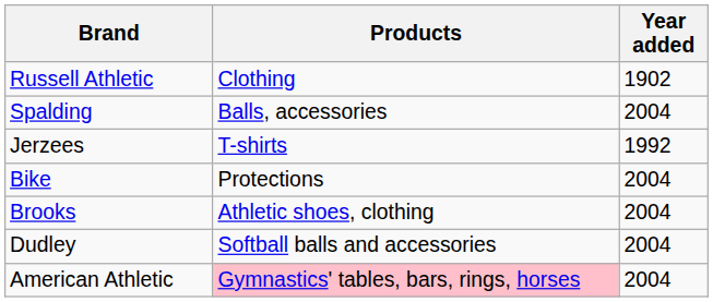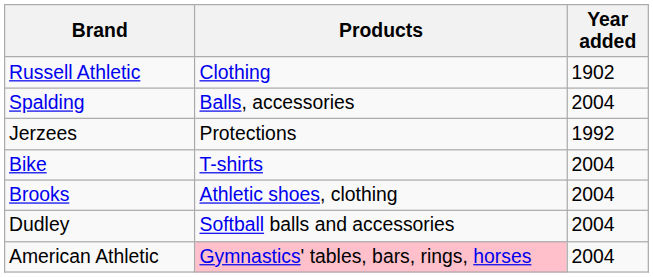 <table class="wikitable">
 <tr>
 <th width=150px>Brand</th>
 <th width=300px>Products</th>
 <th width=60px>Year added</th>
 </tr>
 <tr>
 <td><a href='#'>Russell Athletic</a></td>
 <td><a href='#'>Clothing</a> </td>
 <td>1902</td>
 </tr>
 <tr>
 <td><a href='#'>Spalding</a></td>
 <td><a href='#'>Balls</a>, accessories</td>
 <td>2004 </td>
 </tr>
 <tr>
 <td>Jerzees</td>
-<td><a href='#'>T-shirts</a></td>
+<td>Protections</td>
 <td>1992</td>
 </tr>
 <tr>
 <td><a href='#'>Bike</a></td>
-<td>Protections</td>
+<td><a href='#'>T-shirts</a></td>
 <td>2004 </td>
 </tr>
 <tr>
 <td><a href='#'>Brooks</a></td>
 <td><a href='#'>Athletic shoes</a>, clothing</td>
 <td>2004 </td>
 </tr>
 <tr>
 <td>Dudley</td>
 <td><a href='#'>Softball</a> balls and accessories</td>
 <td>2004 </td>
 </tr>
 <tr>
 <td>American Athletic</td>
 <td style="background: pink;"><a href='#'>Gymnastics</a>' tables, bars, rings, <a href='#'>horses</a></td>
 <td>2004 </td>
 </tr>
 </table>
